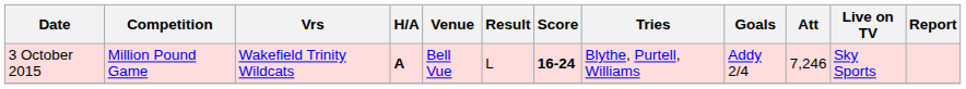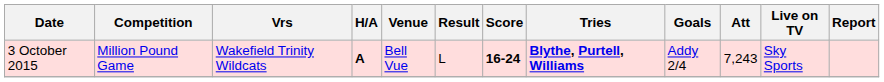 <table class="wikitable" style="font-size:85%;" width="100%">
 <tr>
 <th>Date</th>
 <th>Competition</th>
 <th>Vrs</th>
 <th>H/A</th>
 <th>Venue</th>
 <th>Result</th>
 <th>Score</th>
 <th>Tries</th>
 <th>Goals</th>
 <th>Att</th>
 <th>Live on TV</th>
 <th>Report</th>
 </tr>
 <tr style="background:#ffdddd;" width=20|>
 <td>3 October 2015</td>
 <td><a href='#'>Million Pound Game</a></td>
 <td><a href='#'>Wakefield Trinity Wildcats</a></td>
 <td><strong>A</strong></td>
 <td><a href='#'>Bell Vue</a></td>
 <td>L</td>
 <td><strong>16-24</strong></td>
-<td><a href='#'>Blythe</a>, <a href='#'>Purtell</a>, <a href='#'>Williams</a></td>
+<td><strong><a href='#'>Blythe</a>, <a href='#'>Purtell</a>, <a href='#'>Williams</a></strong></td>
 <td><a href='#'>Addy</a> 2/4</td>
-<td>7,246</td>
+<td>7,243</td>
 <td><a href='#'>Sky Sports</a></td>
 <td></td>
 </tr>
 <tr>
 </tr>
 </table>
